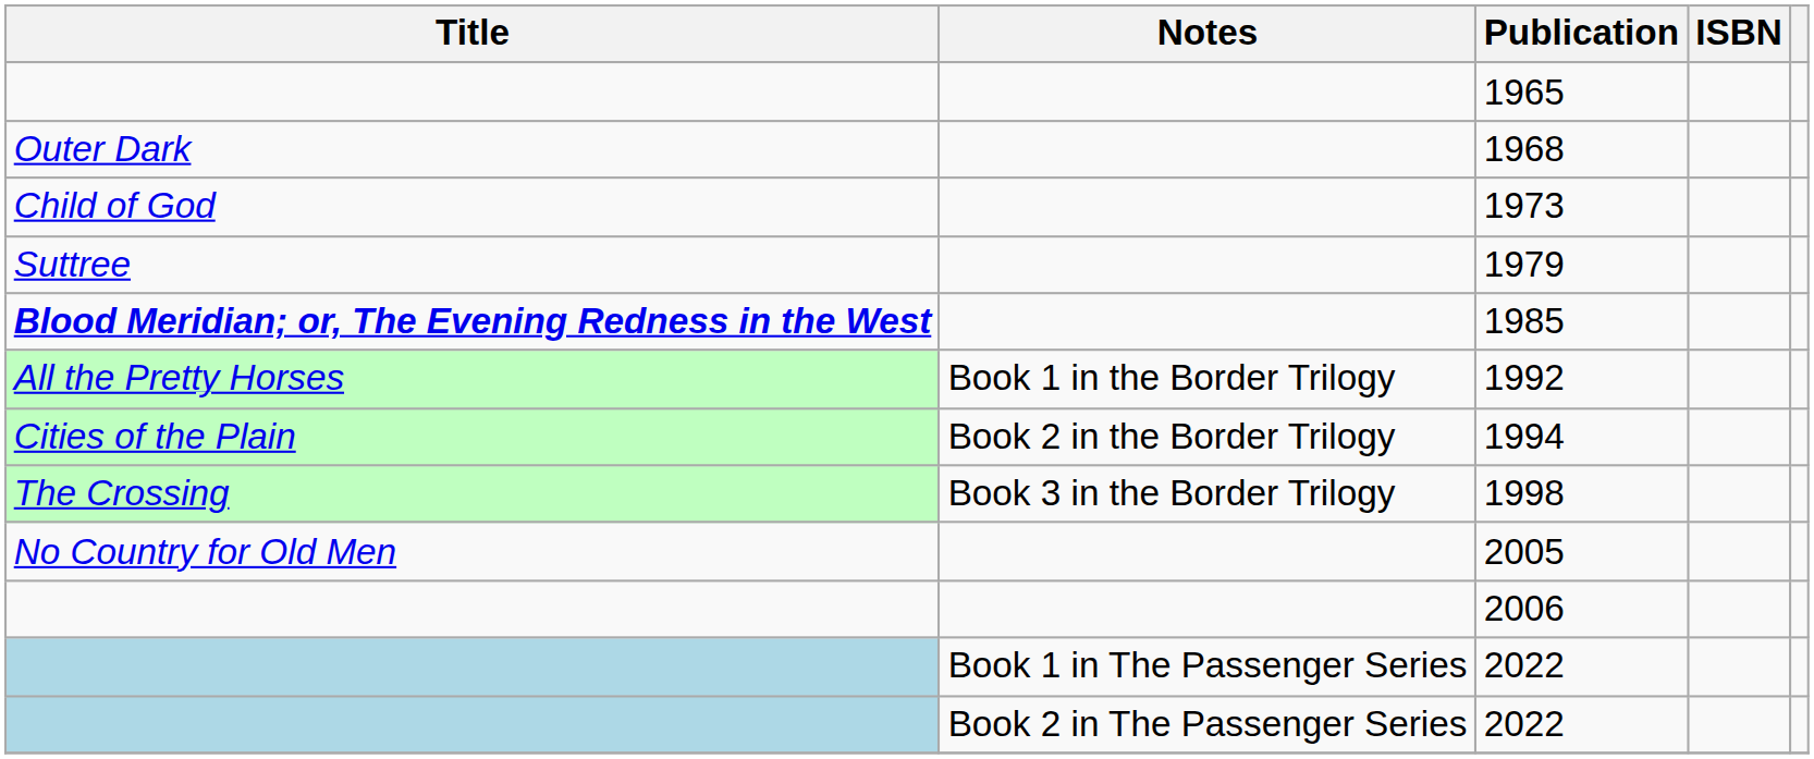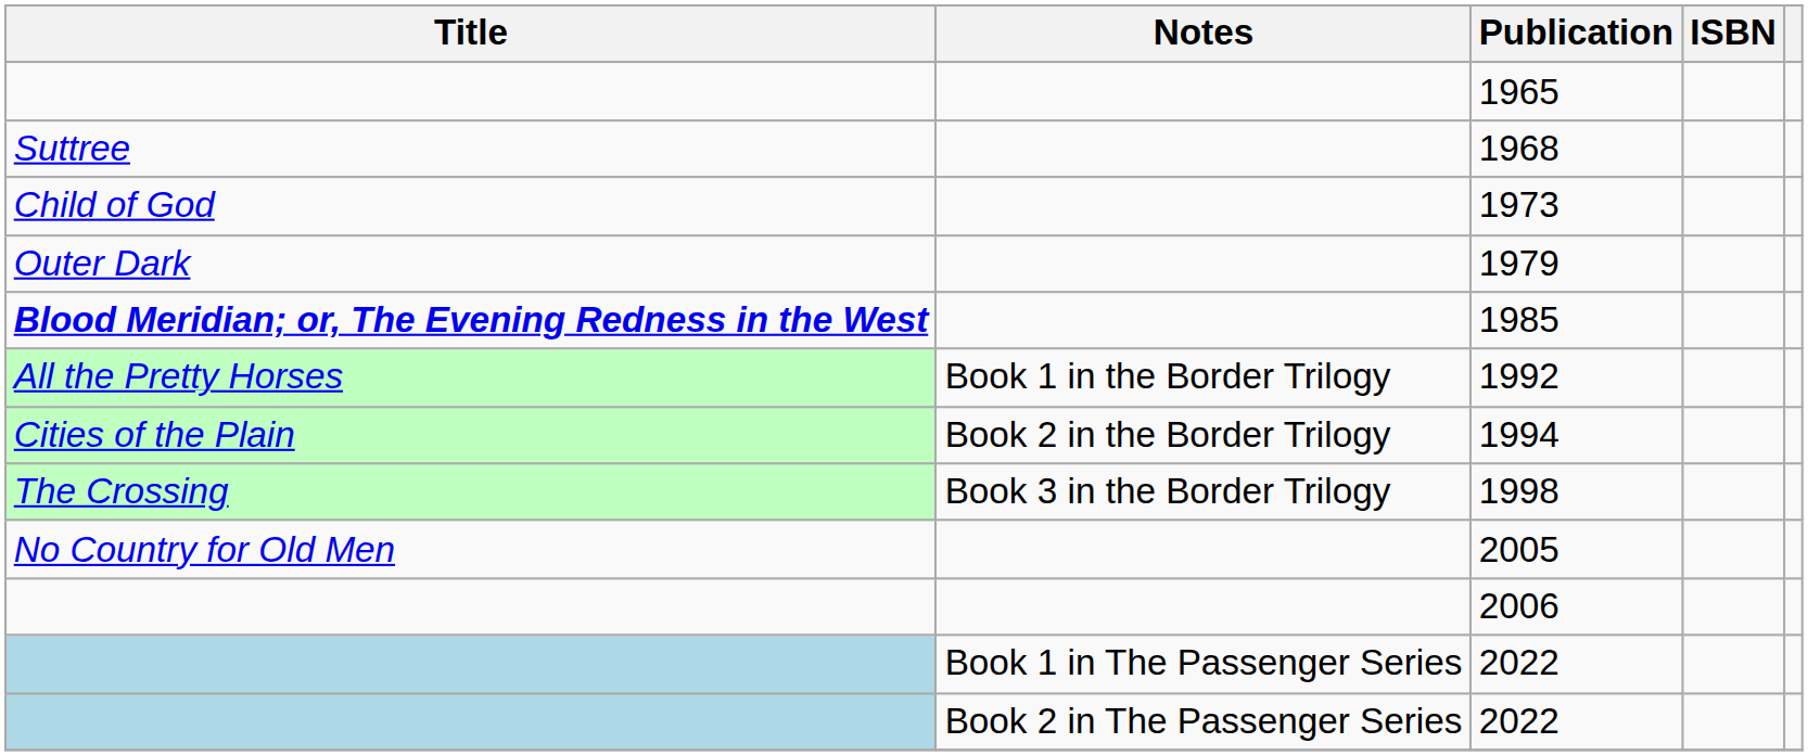 <table class="wikitable plainrowheaders sortable">
 <tr>
 <th scope="col">Title</th>
 <th>Notes</th>
 <th scope="col">Publication</th>
 <th scope="col" class="unsortable">ISBN</th>
 <th scope="col" class="unsortable"></th>
 </tr>
 <tr>
 <td scope="row"></td>
 <td></td>
 <td>1965</td>
 <td></td>
 <td style="text-align:center;"></td>
 </tr>
 <tr>
-<td scope="row"><em><a href='#'>Outer Dark</a></em></td>
+<td scope="row"><em><a href='#'>Suttree</a></em></td>
 <td></td>
 <td>1968</td>
 <td></td>
 <td style="text-align:center;"></td>
 </tr>
 <tr>
 <td scope="row"><em><a href='#'>Child of God</a></em></td>
 <td></td>
 <td>1973</td>
 <td></td>
 <td style="text-align:center;"></td>
 </tr>
 <tr>
-<td scope="row"><em><a href='#'>Suttree</a></em></td>
+<td scope="row"><em><a href='#'>Outer Dark</a></em></td>
 <td></td>
 <td>1979</td>
 <td></td>
 <td style="text-align:center;"></td>
 </tr>
 <tr>
 <td scope="row"><strong><em><a href='#'>Blood Meridian; or, The Evening Redness in the West</a></em></strong></td>
 <td></td>
 <td>1985</td>
 <td></td>
 <td style="text-align:center;"></td>
 </tr>
 <tr>
 <td scope="row" style="background-color:#BFFFC0"><em><a href='#'>All the Pretty Horses</a></em></td>
 <td>Book 1 in the Border Trilogy</td>
 <td>1992</td>
 <td></td>
 <td style="text-align:center;"></td>
 </tr>
 <tr>
 <td scope="row" style="background-color:#BFFFC0"><em><a href='#'>Cities of the Plain</a></em></td>
 <td>Book 2 in the Border Trilogy</td>
 <td>1994</td>
 <td></td>
 <td style="text-align:center;"></td>
 </tr>
 <tr>
 <td scope="row" style="background-color:#BFFFC0"><em><a href='#'>The Crossing</a></em></td>
 <td>Book 3 in the Border Trilogy</td>
 <td>1998</td>
 <td></td>
 <td style="text-align:center;"></td>
 </tr>
 <tr>
 <td scope="row"><em><a href='#'>No Country for Old Men</a></em></td>
 <td></td>
 <td>2005</td>
 <td></td>
 <td style="text-align:center;"></td>
 </tr>
 <tr>
 <td scope="row"></td>
 <td></td>
 <td>2006</td>
 <td></td>
 <td style="text-align:center;"></td>
 </tr>
 <tr>
 <td scope="row" style="background-color:#ADD8E6"></td>
 <td>Book 1 in The Passenger Series</td>
 <td>2022</td>
 <td></td>
 <td style="text-align:center;"></td>
 </tr>
 <tr>
 <td scope="row" style="background-color:#ADD8E6"></td>
 <td>Book 2 in The Passenger Series</td>
 <td>2022</td>
 <td></td>
 <td style="text-align:center;"></td>
 </tr>
 <tr>
 </tr>
 </table>
